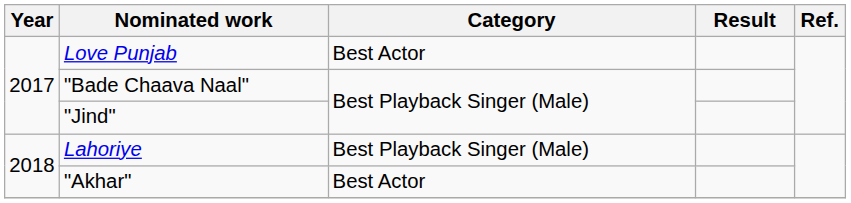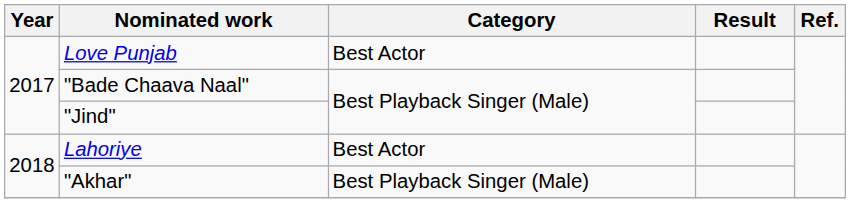 <table class="wikitable sortable" width=75%>
 <tr>
 <th width = 33px>Year</th>
 <th>Nominated work</th>
 <th>Category</th>
 <th>Result</th>
 <th width = 33px>Ref.</th>
 </tr>
 <tr>
 <td rowspan="3">2017</td>
 <td><em><a href='#'>Love Punjab</a></em></td>
 <td>Best Actor</td>
 <td></td>
 <td rowspan="3"></td>
 </tr>
 <tr>
 <td>"Bade Chaava Naal"</td>
 <td rowspan="2">Best Playback Singer (Male)</td>
 <td></td>
 </tr>
 <tr>
 <td>"Jind"</td>
 <td></td>
 </tr>
 <tr>
 <td rowspan="2">2018</td>
 <td><em><a href='#'>Lahoriye</a></em></td>
-<td>Best Playback Singer (Male)</td>
+<td>Best Actor</td>
 <td></td>
 <td rowspan="2"></td>
 </tr>
 <tr>
 <td>"Akhar"</td>
-<td>Best Actor</td>
+<td>Best Playback Singer (Male)</td>
 <td></td>
 </tr>
 <tr>
 </tr>
 </table>
